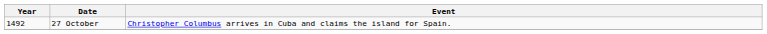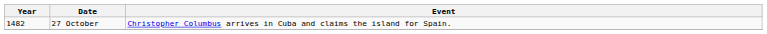 <table class="wikitable" width="100%">
 <tr>
 <th style="width:6%">Year</th>
 <th style="width:10%">Date</th>
 <th>Event</th>
 </tr>
 <tr>
-<td>1492</td>
+<td>1482</td>
 <td>27 October</td>
 <td><a href='#'>Christopher Columbus</a> arrives in Cuba and claims the island for Spain.</td>
 </tr>
 <tr>
 </tr>
 </table>
